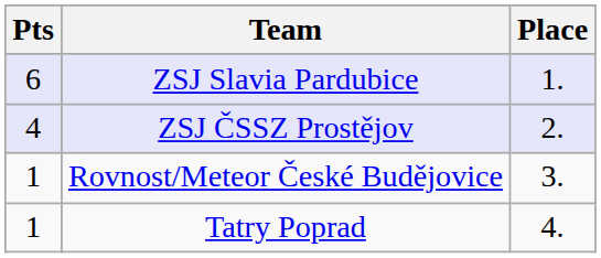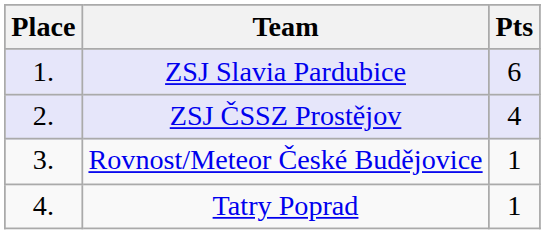 <table class="wikitable">
 <tr>
+<th>Place</th>
+<th>Team</th>
 <th>Pts</th>
-<th>Team</th>
-<th>Place</th>
 </tr>
 <tr align="center" bgcolor="#e6e6fa">
+<td>1.</td>
+<td><a href='#'>ZSJ Slavia Pardubice</a></td>
 <td>6</td>
-<td><a href='#'>ZSJ Slavia Pardubice</a></td>
-<td>1.</td>
 </tr>
 <tr align="center" bgcolor="#e6e6fa">
+<td>2.</td>
+<td><a href='#'>ZSJ ČSSZ Prostějov</a></td>
 <td>4</td>
-<td><a href='#'>ZSJ ČSSZ Prostějov</a></td>
-<td>2.</td>
 </tr>
 <tr align="center">
+<td>3.</td>
+<td><a href='#'>Rovnost/Meteor České Budějovice</a></td>
 <td>1</td>
-<td><a href='#'>Rovnost/Meteor České Budějovice</a></td>
-<td>3.</td>
 </tr>
 <tr align="center">
+<td>4.</td>
+<td><a href='#'>Tatry Poprad</a></td>
 <td>1</td>
-<td><a href='#'>Tatry Poprad</a></td>
-<td>4.</td>
 </tr>
 </table>
